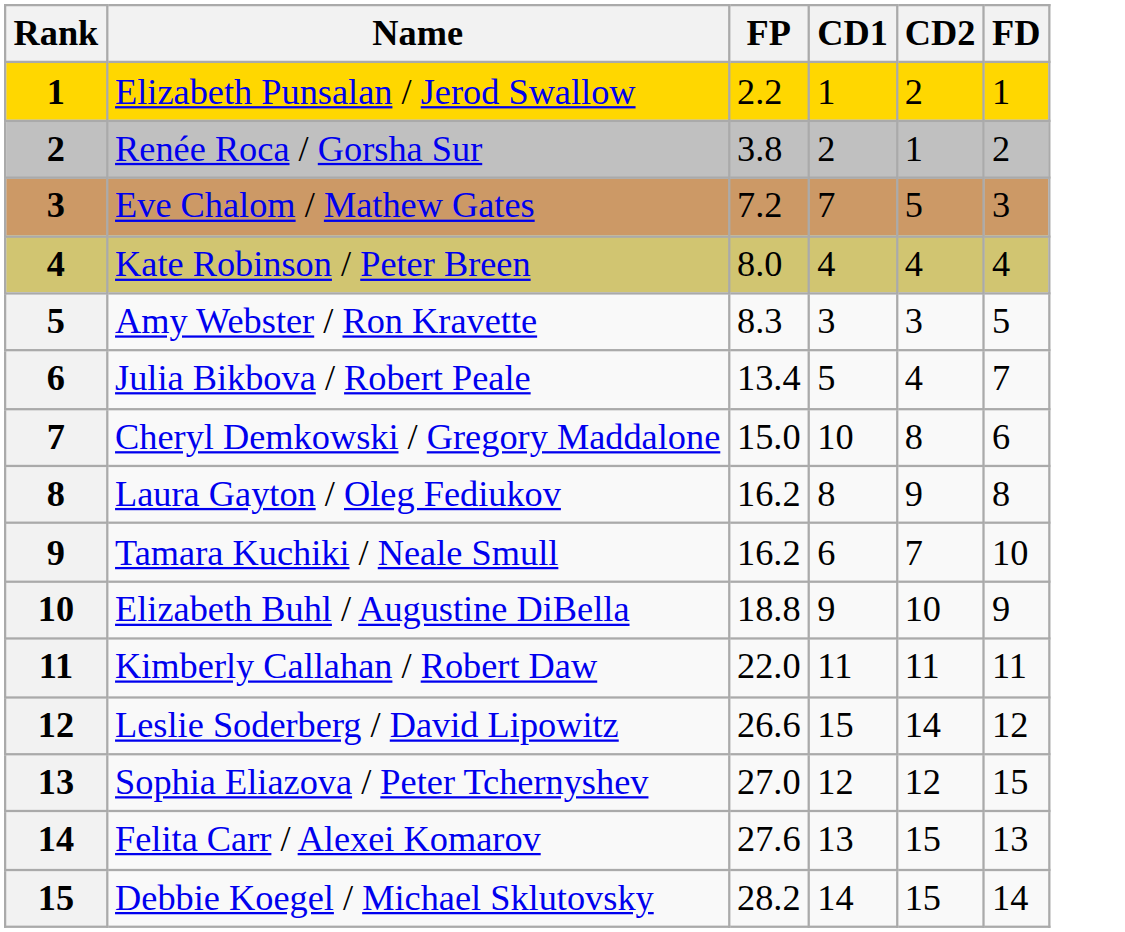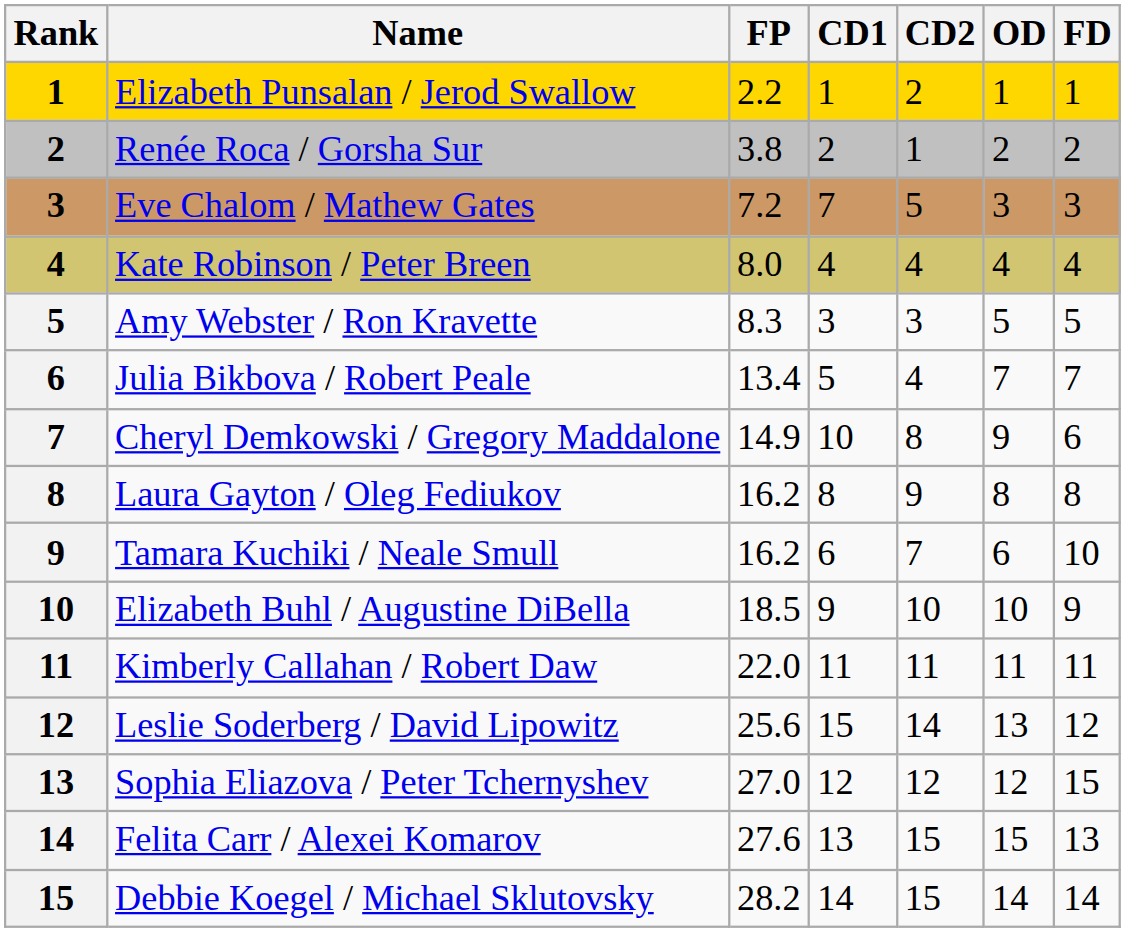 <table class="wikitable sortable">
 <tr>
 <th>Rank</th>
 <th>Name</th>
 <th>FP</th>
 <th>CD1</th>
 <th>CD2</th>
+<th>OD</th>
 <th>FD</th>
 </tr>
 <tr bgcolor="gold">
 <td align="center"><strong>1</strong></td>
 <td><a href='#'>Elizabeth Punsalan</a> / <a href='#'>Jerod Swallow</a></td>
 <td>2.2</td>
 <td>1</td>
 <td>2</td>
 <td>1</td>
+<td>1</td>
 </tr>
 <tr bgcolor="silver">
 <td align="center"><strong>2</strong></td>
 <td><a href='#'>Renée Roca</a> / <a href='#'>Gorsha Sur</a></td>
 <td>3.8</td>
 <td>2</td>
 <td>1</td>
+<td>2</td>
 <td>2</td>
 </tr>
 <tr bgcolor="cc9966">
 <td align="center"><strong>3</strong></td>
 <td><a href='#'>Eve Chalom</a> / <a href='#'>Mathew Gates</a></td>
 <td>7.2</td>
 <td>7</td>
 <td>5</td>
 <td>3</td>
+<td>3</td>
 </tr>
 <tr bgcolor="#d1c571">
 <td align="center"><strong>4</strong></td>
 <td><a href='#'>Kate Robinson</a> / <a href='#'>Peter Breen</a></td>
 <td>8.0</td>
+<td>4</td>
 <td>4</td>
 <td>4</td>
 <td>4</td>
 </tr>
 <tr>
 <th>5</th>
 <td><a href='#'>Amy Webster</a> / <a href='#'>Ron Kravette</a></td>
 <td>8.3</td>
 <td>3</td>
 <td>3</td>
 <td>5</td>
+<td>5</td>
 </tr>
 <tr>
 <th>6</th>
 <td><a href='#'>Julia Bikbova</a> / <a href='#'>Robert Peale</a></td>
 <td>13.4</td>
 <td>5</td>
 <td>4</td>
 <td>7</td>
+<td>7</td>
 </tr>
 <tr>
 <th>7</th>
 <td><a href='#'>Cheryl Demkowski</a> / <a href='#'>Gregory Maddalone</a></td>
-<td>15.0</td>
+<td>14.9</td>
 <td>10</td>
 <td>8</td>
+<td>9</td>
 <td>6</td>
 </tr>
 <tr>
 <th>8</th>
 <td><a href='#'>Laura Gayton</a> / <a href='#'>Oleg Fediukov</a></td>
 <td>16.2</td>
 <td>8</td>
 <td>9</td>
 <td>8</td>
+<td>8</td>
 </tr>
 <tr>
 <th>9</th>
 <td><a href='#'>Tamara Kuchiki</a> / <a href='#'>Neale Smull</a></td>
 <td>16.2</td>
 <td>6</td>
 <td>7</td>
+<td>6</td>
 <td>10</td>
 </tr>
 <tr>
 <th>10</th>
 <td><a href='#'>Elizabeth Buhl</a> / <a href='#'>Augustine DiBella</a></td>
-<td>18.8</td>
+<td>18.5</td>
 <td>9</td>
+<td>10</td>
 <td>10</td>
 <td>9</td>
 </tr>
 <tr>
 <th>11</th>
 <td><a href='#'>Kimberly Callahan</a> / <a href='#'>Robert Daw</a></td>
 <td>22.0</td>
 <td>11</td>
 <td>11</td>
 <td>11</td>
+<td>11</td>
 </tr>
 <tr>
 <th>12</th>
 <td><a href='#'>Leslie Soderberg</a> / <a href='#'>David Lipowitz</a></td>
-<td>26.6</td>
+<td>25.6</td>
 <td>15</td>
 <td>14</td>
+<td>13</td>
 <td>12</td>
 </tr>
 <tr>
 <th>13</th>
 <td><a href='#'>Sophia Eliazova</a> / <a href='#'>Peter Tchernyshev</a></td>
 <td>27.0</td>
+<td>12</td>
 <td>12</td>
 <td>12</td>
 <td>15</td>
 </tr>
 <tr>
 <th>14</th>
 <td><a href='#'>Felita Carr</a> / <a href='#'>Alexei Komarov</a></td>
 <td>27.6</td>
 <td>13</td>
 <td>15</td>
+<td>15</td>
 <td>13</td>
 </tr>
 <tr>
 <th>15</th>
 <td><a href='#'>Debbie Koegel</a> / <a href='#'>Michael Sklutovsky</a></td>
 <td>28.2</td>
 <td>14</td>
 <td>15</td>
 <td>14</td>
+<td>14</td>
 </tr>
 </table>
